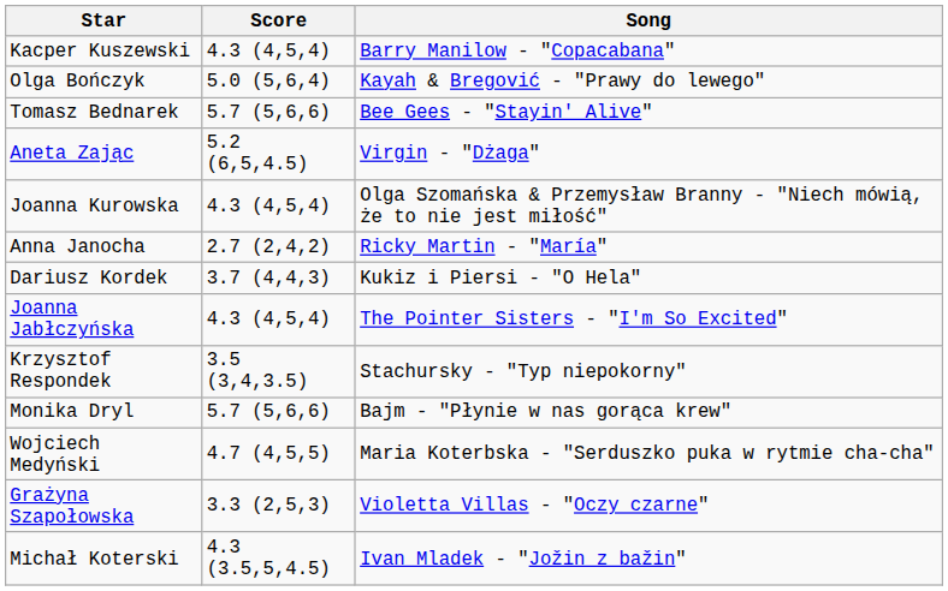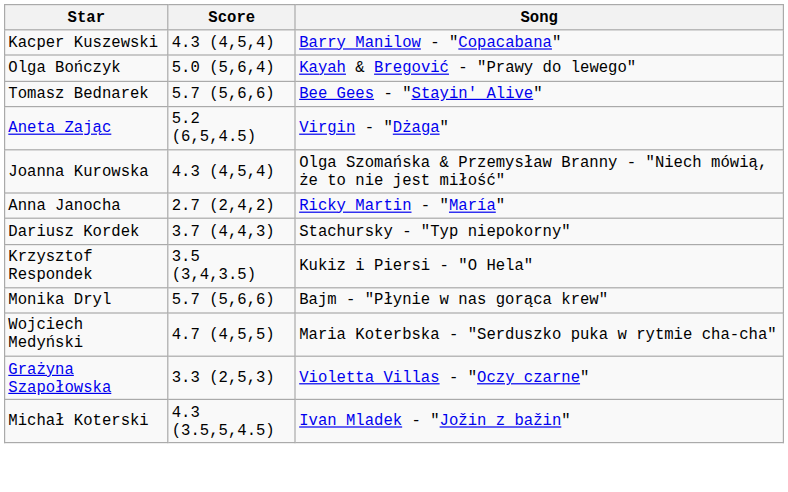 <table class="wikitable">
 <tr>
 <th style="width:130px;">Star</th>
 <th style="width:100px;">Score</th>
 <th style="width:400px;">Song</th>
 </tr>
 <tr>
 <td>Kacper Kuszewski</td>
 <td>4.3 (4,5,4)</td>
 <td><a href='#'>Barry Manilow</a> - "<a href='#'>Copacabana</a>"</td>
 </tr>
 <tr>
 <td>Olga Bończyk</td>
 <td>5.0 (5,6,4)</td>
 <td><a href='#'>Kayah</a> & <a href='#'>Bregović</a> -  "Prawy do lewego"</td>
 </tr>
 <tr>
 <td>Tomasz Bednarek</td>
 <td>5.7 (5,6,6)</td>
 <td><a href='#'>Bee Gees</a> - "<a href='#'>Stayin' Alive</a>"</td>
 </tr>
 <tr>
 <td><a href='#'>Aneta Zając</a></td>
 <td>5.2 (6,5,4.5)</td>
 <td><a href='#'>Virgin</a> - "<a href='#'>Dżaga</a>"</td>
 </tr>
 <tr>
 <td>Joanna Kurowska</td>
 <td>4.3 (4,5,4)</td>
 <td>Olga Szomańska & Przemysław Branny - "Niech mówią, że to nie jest miłość"</td>
 </tr>
 <tr>
 <td>Anna Janocha</td>
 <td>2.7 (2,4,2)</td>
 <td><a href='#'>Ricky Martin</a> - "<a href='#'>María</a>"</td>
 </tr>
 <tr>
 <td>Dariusz Kordek</td>
 <td>3.7 (4,4,3)</td>
-<td>Kukiz i Piersi - "O Hela"</td>
-</tr>
-<tr>
-<td><a href='#'>Joanna Jabłczyńska</a></td>
-<td>4.3 (4,5,4)</td>
-<td><a href='#'>The Pointer Sisters</a> - "<a href='#'>I'm So Excited</a>"</td>
+<td>Stachursky - "Typ niepokorny"</td>
 </tr>
 <tr>
 <td>Krzysztof Respondek</td>
 <td>3.5 (3,4,3.5)</td>
-<td>Stachursky - "Typ niepokorny"</td>
+<td>Kukiz i Piersi - "O Hela"</td>
 </tr>
 <tr>
 <td>Monika Dryl</td>
 <td>5.7 (5,6,6)</td>
 <td>Bajm - "Płynie w nas gorąca krew"</td>
 </tr>
 <tr>
 <td>Wojciech Medyński</td>
 <td>4.7 (4,5,5)</td>
 <td>Maria Koterbska - "Serduszko puka w rytmie cha-cha"</td>
 </tr>
 <tr>
 <td><a href='#'>Grażyna Szapołowska</a></td>
 <td>3.3 (2,5,3)</td>
 <td><a href='#'>Violetta Villas</a> - "<a href='#'>Oczy czarne</a>"</td>
 </tr>
 <tr>
 <td>Michał Koterski</td>
 <td>4.3 (3.5,5,4.5)</td>
 <td><a href='#'>Ivan Mladek</a> - "<a href='#'>Jožin z bažin</a>"</td>
 </tr>
 </table>
